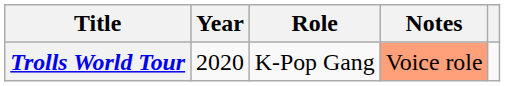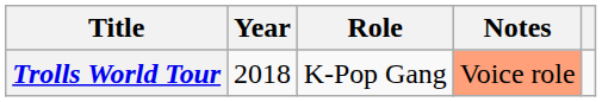 <table class="wikitable plainrowheaders">
 <tr>
 <th scope="col">Title</th>
 <th scope="col">Year</th>
 <th scope="col">Role</th>
 <th scope="col">Notes</th>
 <th scope="col"></th>
 </tr>
 <tr>
 <th scope="row"><em><a href='#'>Trolls World Tour</a></em></th>
-<td>2020</td>
+<td>2018</td>
 <td>K-Pop Gang</td>
 <td style="background: lightsalmon;">Voice role</td>
 <td style="text-align:center"></td>
 </tr>
 </table>
